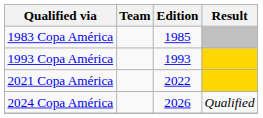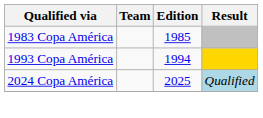 <table class="wikitable sortable" style="font-size:95%; text-align:center" text-align:left"|>
 <tr>
 <th>Qualified via</th>
 <th>Team</th>
 <th>Edition</th>
 <th>Result</th>
 </tr>
 <tr>
 <td><a href='#'>1983 Copa América</a></td>
 <td align=left></td>
 <td><a href='#'>1985</a></td>
 <td bgcolor=silver></td>
 </tr>
 <tr>
 <td><a href='#'>1993 Copa América</a></td>
 <td align=left></td>
-<td><a href='#'>1993</a></td>
-<td bgcolor=gold></td>
-</tr>
-<tr>
-<td><a href='#'>2021 Copa América</a></td>
-<td align=left></td>
-<td><a href='#'>2022</a></td>
+<td><a href='#'>1994</a></td>
 <td bgcolor=gold></td>
 </tr>
 <tr>
 <td><a href='#'>2024 Copa América</a></td>
 <td align=left></td>
-<td><a href='#'>2026</a></td>
-<td><em>Qualified</em></td>
+<td><a href='#'>2025</a></td>
+<td style="background: lightblue;"><em>Qualified</em></td>
 </tr>
 <tr>
 </tr>
 </table>
